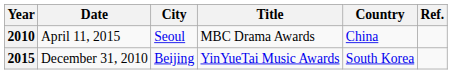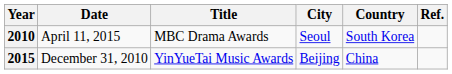 <table class="wikitable plainrowheaders"|+>
 <tr>
 <th>Year</th>
 <th>Date</th>
+<th>Title</th>
 <th>City</th>
-<th>Title</th>
 <th>Country</th>
 <th>Ref.</th>
 </tr>
 <tr>
 <th scope="row">2010</th>
 <td>April 11, 2015</td>
+<td>MBC Drama Awards</td>
 <td><a href='#'>Seoul</a></td>
-<td>MBC Drama Awards</td>
-<td><a href='#'>China</a></td>
+<td><a href='#'>South Korea</a></td>
 <td></td>
 </tr>
 <tr>
 <th scope="row">2015</th>
 <td>December 31, 2010</td>
+<td><a href='#'>YinYueTai Music Awards</a></td>
 <td><a href='#'>Beijing</a></td>
-<td><a href='#'>YinYueTai Music Awards</a></td>
-<td><a href='#'>South Korea</a></td>
+<td><a href='#'>China</a></td>
 <td></td>
 </tr>
 </table>
